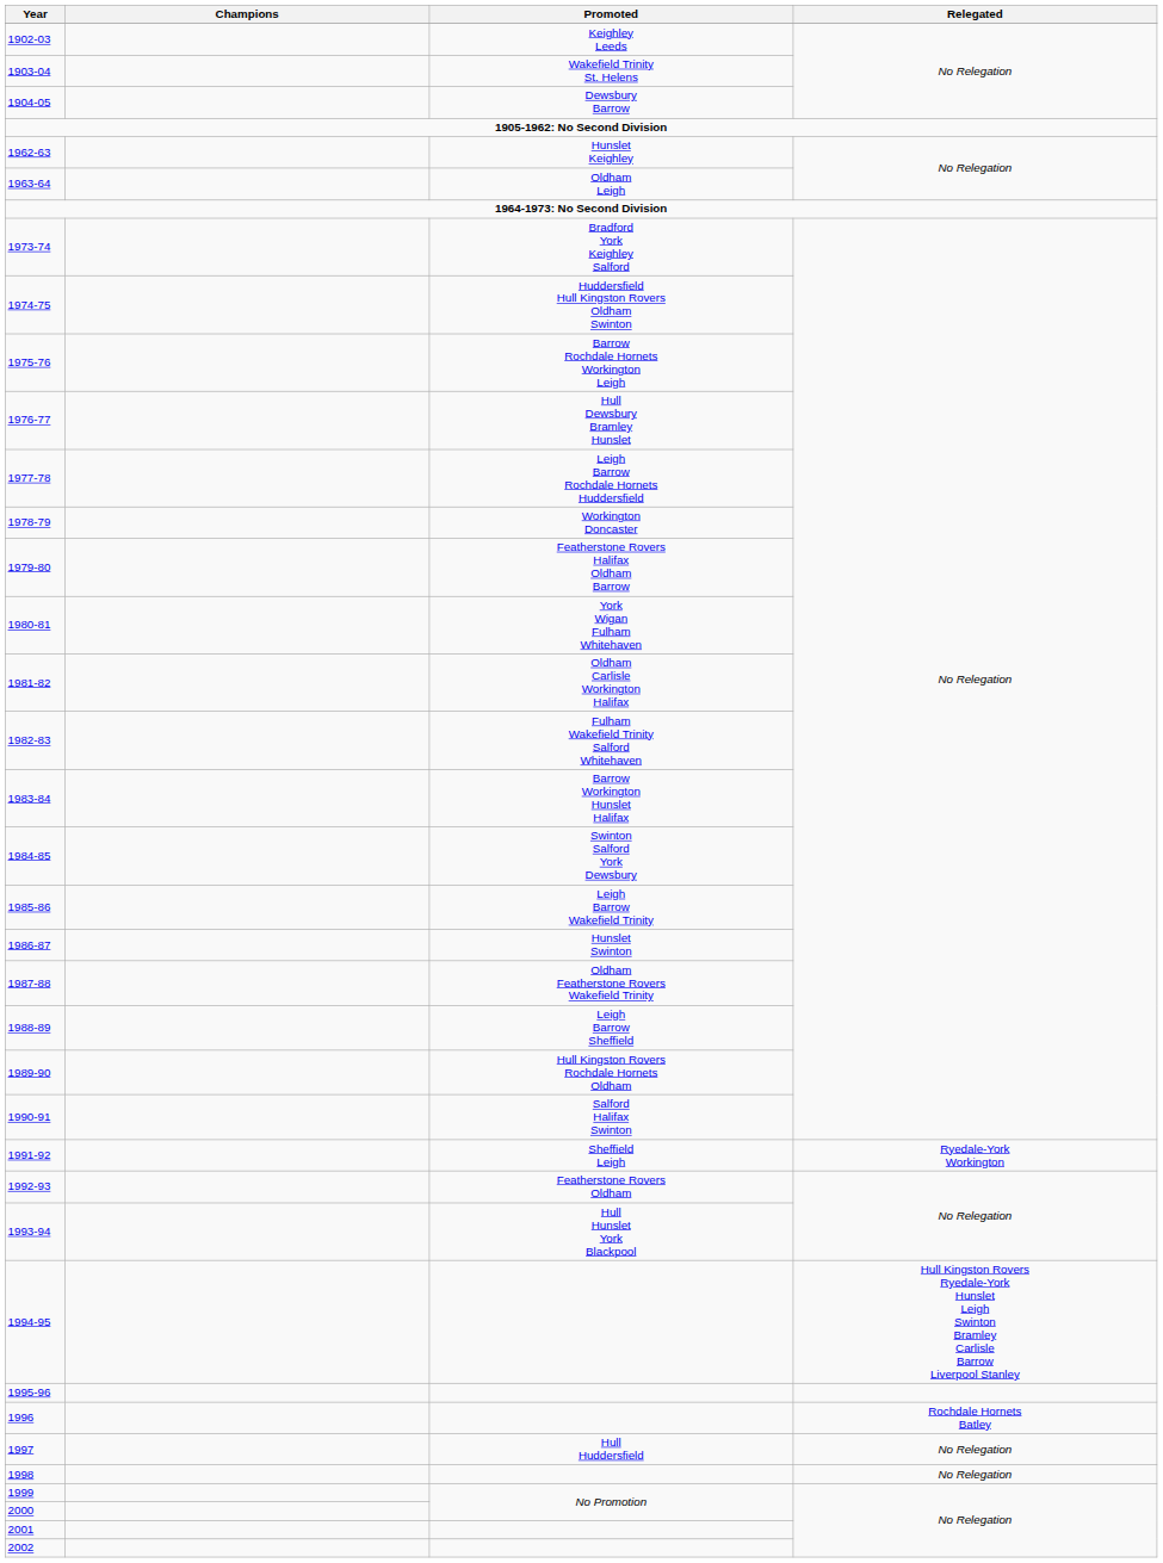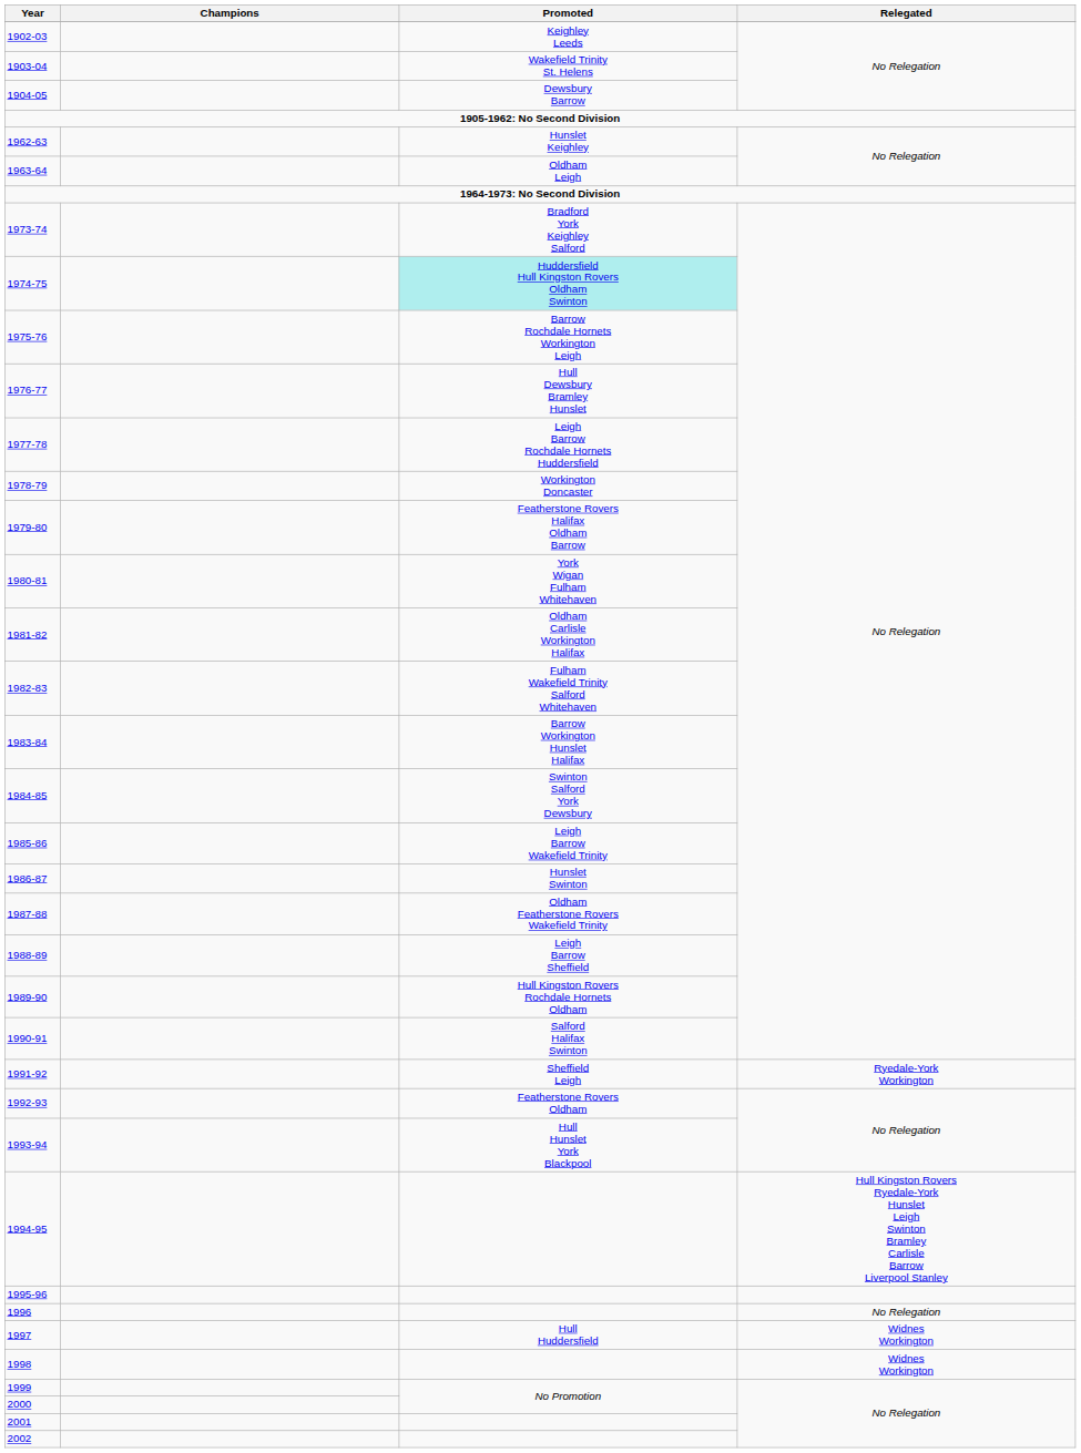 <table class="wikitable" style="width: 100%">
 <tr>
 <th width=1%>Year</th>
 <th width=10%>Champions</th>
 <th width=10%>Promoted</th>
 <th width=10%>Relegated</th>
 </tr>
 <tr>
 </tr>
 <tr>
 <td><a href='#'>1902-03</a></td>
 <td></td>
 <td style="text-align:center;"> <a href='#'>Keighley</a><br> <a href='#'>Leeds</a></td>
 <td rowspan=3 style="text-align:center;"><em>No Relegation</em></td>
 </tr>
 <tr>
 <td><a href='#'>1903-04</a></td>
 <td></td>
 <td style="text-align:center;"> <a href='#'>Wakefield Trinity</a><br> <a href='#'>St. Helens</a></td>
 </tr>
 <tr>
 <td><a href='#'>1904-05</a></td>
 <td></td>
 <td style="text-align:center;"> <a href='#'>Dewsbury</a><br> <a href='#'>Barrow</a></td>
 </tr>
 <tr>
 <td colspan="4" style="text-align:center;"><strong>1905-1962: No Second Division</strong></td>
 </tr>
 <tr>
 <td><a href='#'>1962-63</a></td>
 <td></td>
 <td style="text-align:center;"> <a href='#'>Hunslet</a><br> <a href='#'>Keighley</a></td>
 <td rowspan=2 style="text-align:center;"><em>No Relegation</em></td>
 </tr>
 <tr>
 <td><a href='#'>1963-64</a></td>
 <td></td>
 <td style="text-align:center;"> <a href='#'>Oldham</a><br> <a href='#'>Leigh</a></td>
 </tr>
 <tr>
 <td colspan="4" style="text-align:center;"><strong>1964-1973: No Second Division</strong></td>
 </tr>
 <tr>
 <td><a href='#'>1973-74</a></td>
 <td></td>
 <td style="text-align:center;"> <a href='#'>Bradford</a><br> <a href='#'>York</a><br> <a href='#'>Keighley</a><br> <a href='#'>Salford</a></td>
 <td rowspan=18 style="text-align:center;"><em>No Relegation</em></td>
 </tr>
 <tr>
 <td><a href='#'>1974-75</a></td>
 <td></td>
-<td style="text-align:center;"> <a href='#'>Huddersfield</a><br> <a href='#'>Hull Kingston Rovers</a><br> <a href='#'>Oldham</a><br> <a href='#'>Swinton</a></td>
+<td style="background: paleturquoise; text-align:center;"> <a href='#'>Huddersfield</a><br> <a href='#'>Hull Kingston Rovers</a><br> <a href='#'>Oldham</a><br> <a href='#'>Swinton</a></td>
 </tr>
 <tr>
 <td><a href='#'>1975-76</a></td>
 <td></td>
 <td style="text-align:center;"> <a href='#'>Barrow</a><br> <a href='#'>Rochdale Hornets</a><br> <a href='#'>Workington</a><br> <a href='#'>Leigh</a></td>
 </tr>
 <tr>
 <td><a href='#'>1976-77</a></td>
 <td></td>
 <td style="text-align:center;"> <a href='#'>Hull</a><br> <a href='#'>Dewsbury</a><br><a href='#'>Bramley</a><br> <a href='#'>Hunslet</a></td>
 </tr>
 <tr>
 <td><a href='#'>1977-78</a></td>
 <td></td>
 <td style="text-align:center;"> <a href='#'>Leigh</a><br> <a href='#'>Barrow</a><br> <a href='#'>Rochdale Hornets</a><br> <a href='#'>Huddersfield</a></td>
 </tr>
 <tr>
 <td><a href='#'>1978-79</a></td>
 <td></td>
 <td style="text-align:center;"> <a href='#'>Workington</a><br> <a href='#'>Doncaster</a></td>
 </tr>
 <tr>
 <td><a href='#'>1979-80</a></td>
 <td></td>
 <td style="text-align:center;"> <a href='#'>Featherstone Rovers</a><br> <a href='#'>Halifax</a><br> <a href='#'>Oldham</a><br> <a href='#'>Barrow</a></td>
 </tr>
 <tr>
 <td><a href='#'>1980-81</a></td>
 <td></td>
 <td style="text-align:center;"> <a href='#'>York</a><br> <a href='#'>Wigan</a><br> <a href='#'>Fulham</a><br> <a href='#'>Whitehaven</a></td>
 </tr>
 <tr>
 <td><a href='#'>1981-82</a></td>
 <td></td>
 <td style="text-align:center;"> <a href='#'>Oldham</a><br><a href='#'>Carlisle</a><br> <a href='#'>Workington</a><br> <a href='#'>Halifax</a></td>
 </tr>
 <tr>
 <td><a href='#'>1982-83</a></td>
 <td></td>
 <td style="text-align:center;"> <a href='#'>Fulham</a><br> <a href='#'>Wakefield Trinity</a><br> <a href='#'>Salford</a><br> <a href='#'>Whitehaven</a></td>
 </tr>
 <tr>
 <td><a href='#'>1983-84</a></td>
 <td></td>
 <td style="text-align:center;"> <a href='#'>Barrow</a><br> <a href='#'>Workington</a><br> <a href='#'>Hunslet</a><br> <a href='#'>Halifax</a></td>
 </tr>
 <tr>
 <td><a href='#'>1984-85</a></td>
 <td></td>
 <td style="text-align:center;"> <a href='#'>Swinton</a><br> <a href='#'>Salford</a><br> <a href='#'>York</a><br> <a href='#'>Dewsbury</a></td>
 </tr>
 <tr>
 <td><a href='#'>1985-86</a></td>
 <td></td>
 <td style="text-align:center;"> <a href='#'>Leigh</a><br> <a href='#'>Barrow</a><br> <a href='#'>Wakefield Trinity</a></td>
 </tr>
 <tr>
 <td><a href='#'>1986-87</a></td>
 <td></td>
 <td style="text-align:center;"> <a href='#'>Hunslet</a><br> <a href='#'>Swinton</a></td>
 </tr>
 <tr>
 <td><a href='#'>1987-88</a></td>
 <td></td>
 <td style="text-align:center;"> <a href='#'>Oldham</a><br> <a href='#'>Featherstone Rovers</a><br> <a href='#'>Wakefield Trinity</a></td>
 </tr>
 <tr>
 <td><a href='#'>1988-89</a></td>
 <td></td>
 <td style="text-align:center;"> <a href='#'>Leigh</a><br> <a href='#'>Barrow</a><br> <a href='#'>Sheffield</a></td>
 </tr>
 <tr>
 <td><a href='#'>1989-90</a></td>
 <td></td>
 <td style="text-align:center;"> <a href='#'>Hull Kingston Rovers</a><br> <a href='#'>Rochdale Hornets</a><br> <a href='#'>Oldham</a></td>
 </tr>
 <tr>
 <td><a href='#'>1990-91</a></td>
 <td></td>
 <td style="text-align:center;"> <a href='#'>Salford</a><br> <a href='#'>Halifax</a><br> <a href='#'>Swinton</a></td>
 </tr>
 <tr>
 <td><a href='#'>1991-92</a></td>
 <td></td>
 <td style="text-align:center;"> <a href='#'>Sheffield</a><br> <a href='#'>Leigh</a></td>
 <td style="text-align:center;"> <a href='#'>Ryedale-York</a><br> <a href='#'>Workington</a></td>
 </tr>
 <tr>
 <td><a href='#'>1992-93</a></td>
 <td></td>
 <td style="text-align:center;"> <a href='#'>Featherstone Rovers</a><br> <a href='#'>Oldham</a></td>
 <td rowspan=2 style="text-align:center;"><em>No Relegation</em></td>
 </tr>
 <tr>
 <td><a href='#'>1993-94</a></td>
 <td></td>
 <td style="text-align:center;"> <a href='#'>Hull</a><br> <a href='#'>Hunslet</a><br> <a href='#'>York</a><br> <a href='#'>Blackpool</a></td>
 </tr>
 <tr>
 <td><a href='#'>1994-95</a></td>
 <td></td>
 <td></td>
 <td style="text-align:center;"> <a href='#'>Hull Kingston Rovers</a><br> <a href='#'>Ryedale-York</a><br> <a href='#'>Hunslet</a><br> <a href='#'>Leigh</a><br> <a href='#'>Swinton</a><br><a href='#'>Bramley</a><br><a href='#'>Carlisle</a><br> <a href='#'>Barrow</a><br><a href='#'>Liverpool Stanley</a></td>
 </tr>
 <tr>
 <td><a href='#'>1995-96</a></td>
 <td></td>
 <td></td>
 <td></td>
 </tr>
 <tr>
 <td><a href='#'>1996</a></td>
 <td></td>
 <td></td>
-<td style="text-align:center;"> <a href='#'>Rochdale Hornets</a><br> <a href='#'>Batley</a></td>
+<td style="text-align:center;"><em>No Relegation</em></td>
 </tr>
 <tr>
 <td><a href='#'>1997</a></td>
 <td></td>
 <td style="text-align:center;"> <a href='#'>Hull</a><br> <a href='#'>Huddersfield</a></td>
-<td style="text-align:center;"><em>No Relegation</em></td>
+<td style="text-align:center;"> <a href='#'>Widnes</a><br> <a href='#'>Workington</a></td>
 </tr>
 <tr>
 <td><a href='#'>1998</a></td>
 <td></td>
 <td></td>
-<td style="text-align:center;"><em>No Relegation</em></td>
+<td style="text-align:center;"> <a href='#'>Widnes</a><br> <a href='#'>Workington</a></td>
 </tr>
 <tr>
 <td><a href='#'>1999</a></td>
 <td></td>
 <td rowspan=2 style="text-align:center;"><em>No Promotion</em></td>
 <td rowspan=4 style="text-align:center;"><em>No Relegation</em></td>
 </tr>
 <tr>
 <td><a href='#'>2000</a></td>
 <td></td>
 </tr>
 <tr>
 <td><a href='#'>2001</a></td>
 <td></td>
 <td></td>
 </tr>
 <tr>
 <td><a href='#'>2002</a></td>
 <td></td>
 <td></td>
 </tr>
 </table>
